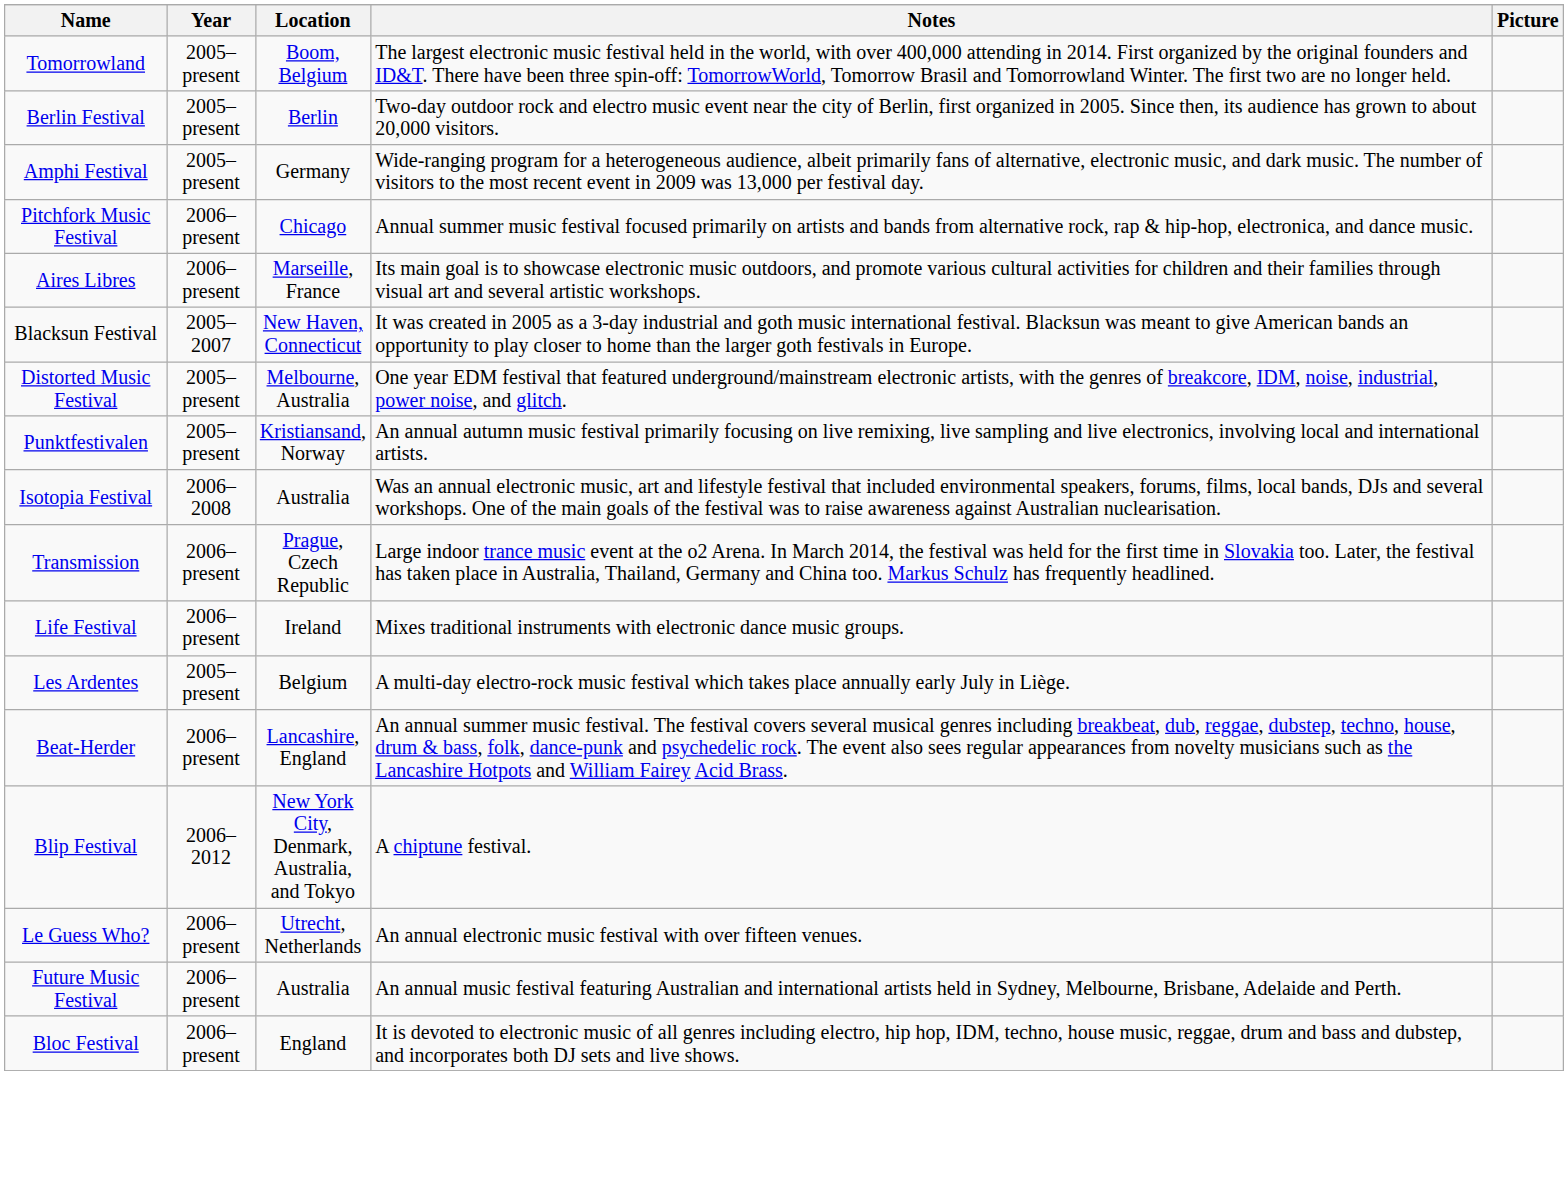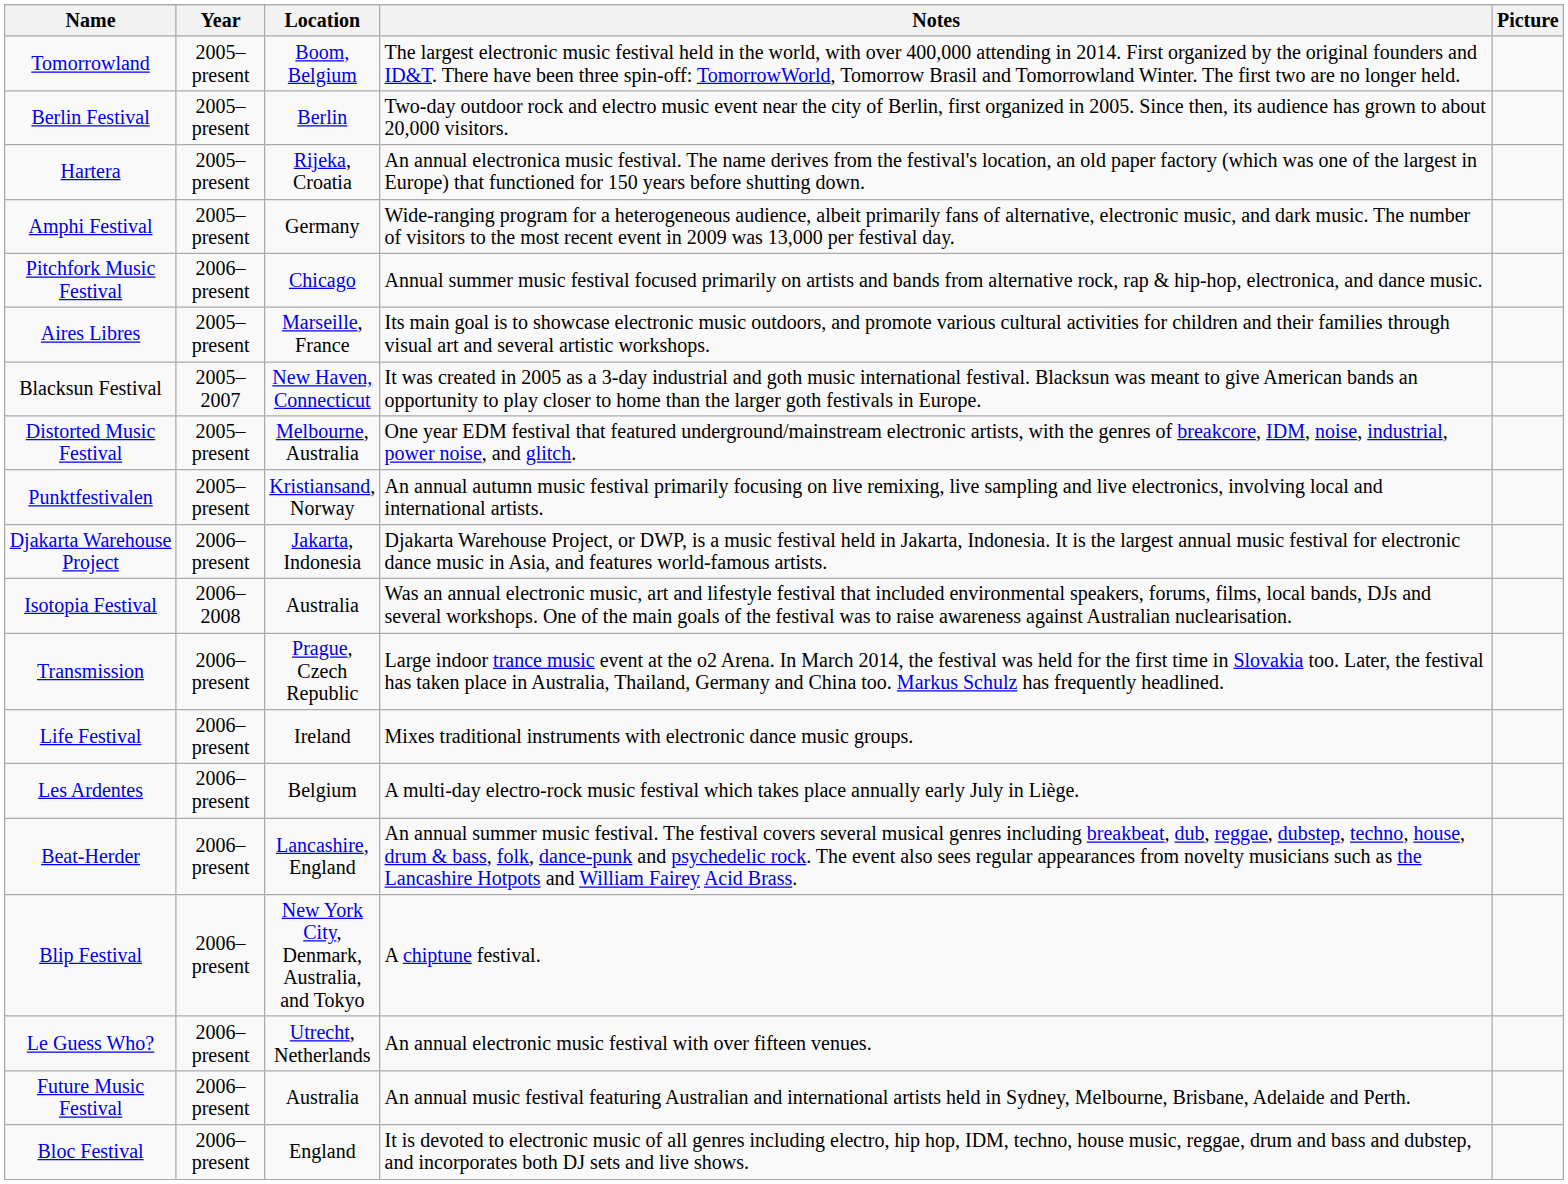 <table class="sortable wikitable" style="text-align:center;font-size:100%;">
 <tr style="vertical-align:bottom;">
 </tr>
 <tr>
 <th>Name</th>
 <th>Year</th>
 <th style="width:15px;">Location</th>
 <th class="unsortable">Notes</th>
 <th>Picture</th>
 </tr>
 <tr>
 <td><a href='#'>Tomorrowland</a></td>
 <td>2005–present</td>
 <td><a href='#'>Boom, Belgium</a></td>
 <td style="text-align:left">The largest electronic music festival held in the world, with over 400,000 attending in 2014. First organized by the original founders and <a href='#'>ID&T</a>. There have been three spin-off: <a href='#'>TomorrowWorld</a>, Tomorrow Brasil and Tomorrowland Winter. The first two are no longer held.</td>
 <td></td>
 </tr>
 <tr>
 <td><a href='#'>Berlin Festival</a></td>
 <td>2005–present</td>
 <td><a href='#'>Berlin</a></td>
 <td style="text-align:left">Two-day outdoor rock and electro music event near the city of Berlin, first organized in 2005. Since then, its audience has grown to about 20,000 visitors.</td>
 <td></td>
 </tr>
 <tr>
+<td><a href='#'>Hartera</a></td>
+<td>2005–present</td>
+<td><a href='#'>Rijeka</a>, Croatia</td>
+<td style="text-align:left">An annual electronica music festival. The name derives from the festival's location, an old paper factory (which was one of the largest in Europe) that functioned for 150 years before shutting down.</td>
+<td></td>
+</tr>
+<tr>
 <td><a href='#'>Amphi Festival</a></td>
 <td>2005–present</td>
 <td>Germany</td>
 <td style="text-align:left">Wide-ranging program for a heterogeneous audience, albeit primarily fans of alternative, electronic music, and dark music. The number of visitors to the most recent event in 2009 was 13,000 per festival day.</td>
 <td></td>
 </tr>
 <tr>
 <td><a href='#'>Pitchfork Music Festival</a></td>
 <td>2006–present</td>
 <td><a href='#'>Chicago</a></td>
 <td style="text-align:left">Annual summer music festival focused primarily on artists and bands from alternative rock, rap & hip-hop, electronica, and dance music.</td>
 <td></td>
 </tr>
 <tr>
 <td><a href='#'>Aires Libres</a></td>
-<td>2006–present</td>
+<td>2005–present</td>
 <td><a href='#'>Marseille</a>, France</td>
 <td style="text-align:left">Its main goal is to showcase electronic music outdoors, and promote various cultural activities for children and their families through visual art and several artistic workshops.</td>
 <td></td>
 </tr>
 <tr>
 <td>Blacksun Festival</td>
 <td>2005–2007</td>
 <td><a href='#'>New Haven, Connecticut</a></td>
 <td style="text-align:left">It was created in 2005 as a 3-day industrial and goth music international festival. Blacksun was meant to give American bands an opportunity to play closer to home than the larger goth festivals in Europe.</td>
 <td></td>
 </tr>
 <tr>
 <td><a href='#'>Distorted Music Festival</a></td>
 <td>2005–present</td>
 <td><a href='#'>Melbourne</a>, Australia</td>
 <td style="text-align:left">One year EDM festival that featured underground/mainstream electronic artists, with the genres of <a href='#'>breakcore</a>, <a href='#'>IDM</a>, <a href='#'>noise</a>, <a href='#'>industrial</a>, <a href='#'>power noise</a>, and <a href='#'>glitch</a>.</td>
 <td></td>
 </tr>
 <tr>
 <td><a href='#'>Punktfestivalen</a></td>
 <td>2005–present</td>
 <td><a href='#'>Kristiansand</a>, Norway</td>
 <td style="text-align:left">An annual autumn music festival primarily focusing on live remixing, live sampling and live electronics, involving local and international artists.</td>
 <td></td>
 </tr>
 <tr>
+<td><a href='#'>Djakarta Warehouse Project</a></td>
+<td>2006–present</td>
+<td><a href='#'>Jakarta</a>, Indonesia</td>
+<td style="text-align:left">Djakarta Warehouse Project, or DWP, is a music festival held in Jakarta, Indonesia. It is the largest annual music festival for electronic dance music in Asia, and features world-famous artists.</td>
+<td></td>
+</tr>
+<tr>
 <td><a href='#'>Isotopia Festival</a></td>
 <td>2006–2008</td>
 <td>Australia</td>
 <td style="text-align:left">Was an annual electronic music, art and lifestyle festival that included environmental speakers, forums, films, local bands, DJs and several workshops. One of the main goals of the festival was to raise awareness against Australian nuclearisation.</td>
 <td></td>
 </tr>
 <tr>
 <td><a href='#'>Transmission</a></td>
 <td>2006–present</td>
 <td><a href='#'>Prague</a>, Czech Republic</td>
 <td style="text-align:left">Large indoor <a href='#'>trance music</a> event at the o2 Arena. In March 2014, the festival was held for the first time in <a href='#'>Slovakia</a> too. Later, the festival has taken place in Australia, Thailand, Germany and China too. <a href='#'>Markus Schulz</a> has frequently headlined.</td>
 <td></td>
 </tr>
 <tr>
 <td><a href='#'>Life Festival</a></td>
 <td>2006–present</td>
 <td>Ireland</td>
 <td style="text-align:left">Mixes traditional instruments with electronic dance music groups.</td>
 <td></td>
 </tr>
 <tr>
 <td><a href='#'>Les Ardentes</a></td>
-<td>2005–present</td>
+<td>2006–present</td>
 <td>Belgium</td>
 <td style="text-align:left">A multi-day electro-rock music festival which takes place annually early July in Liège.</td>
 <td></td>
 </tr>
 <tr>
 <td><a href='#'>Beat-Herder</a></td>
 <td>2006–present</td>
 <td><a href='#'>Lancashire</a>, England</td>
 <td style="text-align:left">An annual summer music festival. The festival covers several musical genres including <a href='#'>breakbeat</a>, <a href='#'>dub</a>, <a href='#'>reggae</a>, <a href='#'>dubstep</a>, <a href='#'>techno</a>, <a href='#'>house</a>, <a href='#'>drum & bass</a>, <a href='#'>folk</a>, <a href='#'>dance-punk</a> and <a href='#'>psychedelic rock</a>. The event also sees regular appearances from novelty musicians such as <a href='#'>the Lancashire Hotpots</a> and <a href='#'>William Fairey</a> <a href='#'>Acid Brass</a>.</td>
 <td></td>
 </tr>
 <tr>
 <td><a href='#'>Blip Festival</a></td>
-<td>2006–2012</td>
+<td>2006–present</td>
 <td><a href='#'>New York City</a>, Denmark, Australia, and Tokyo</td>
 <td style="text-align:left">A <a href='#'>chiptune</a> festival.</td>
 <td></td>
 </tr>
 <tr>
 <td><a href='#'>Le Guess Who?</a></td>
 <td>2006– present</td>
 <td><a href='#'>Utrecht</a>, Netherlands</td>
 <td style="text-align:left">An annual electronic music festival with over fifteen venues.</td>
 <td></td>
 </tr>
 <tr>
 <td><a href='#'>Future Music Festival</a></td>
 <td>2006–present</td>
 <td>Australia</td>
 <td style="text-align:left">An annual music festival featuring Australian and international artists held in Sydney, Melbourne, Brisbane, Adelaide and Perth.</td>
 <td></td>
 </tr>
 <tr>
 <td><a href='#'>Bloc Festival</a></td>
 <td>2006–present</td>
 <td>England</td>
 <td style="text-align:left">It is devoted to electronic music of all genres including electro, hip hop, IDM, techno, house music, reggae, drum and bass and dubstep, and incorporates both DJ sets and live shows.</td>
 <td></td>
 </tr>
 <tr>
 </tr>
 </table>
